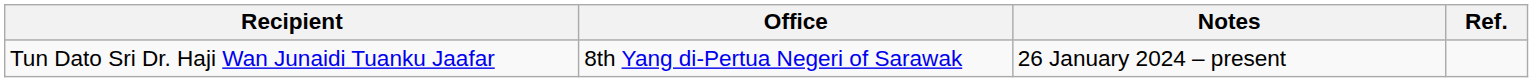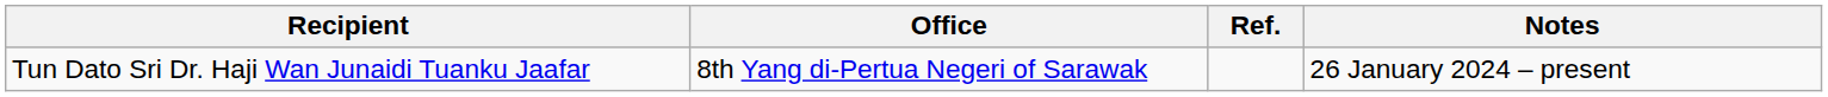 <table class="wikitable">
 <tr>
 <th width=400>Recipient</th>
 <th width=300>Office</th>
+<th width=50>Ref.</th>
 <th width=300>Notes</th>
-<th width=50>Ref.</th>
 </tr>
 <tr>
 <td>Tun Dato Sri Dr. Haji <a href='#'>Wan Junaidi Tuanku Jaafar</a></td>
 <td>8th <a href='#'>Yang di-Pertua Negeri of Sarawak</a></td>
+<td align=center></td>
 <td>26 January 2024 – present</td>
-<td align=center></td>
 </tr>
 </table>
